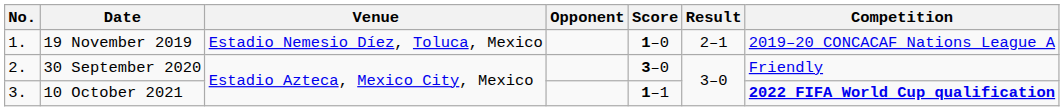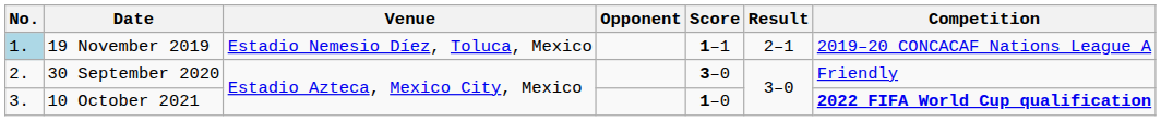 <table class="wikitable">
 <tr>
 <th>No.</th>
 <th>Date</th>
 <th>Venue</th>
 <th>Opponent</th>
 <th>Score</th>
 <th>Result</th>
 <th>Competition</th>
 </tr>
 <tr>
-<td>1.</td>
+<td style="background: lightblue;">1.</td>
 <td>19 November 2019</td>
 <td><a href='#'>Estadio Nemesio Díez</a>, <a href='#'>Toluca</a>, Mexico</td>
 <td></td>
-<td align=center><strong>1</strong>–0</td>
+<td align=center><strong>1</strong>–1</td>
 <td align=center>2–1</td>
 <td><a href='#'>2019–20 CONCACAF Nations League A</a></td>
 </tr>
 <tr>
 <td>2.</td>
 <td>30 September 2020</td>
 <td rowspan="2"><a href='#'>Estadio Azteca</a>, <a href='#'>Mexico City</a>, Mexico</td>
 <td></td>
 <td align=center><strong>3</strong>–0</td>
 <td align=center rowspan="2">3–0</td>
 <td><a href='#'>Friendly</a></td>
 </tr>
 <tr>
 <td>3.</td>
 <td>10 October 2021</td>
 <td></td>
-<td align=center><strong>1</strong>–1</td>
+<td align=center><strong>1</strong>–0</td>
 <td><strong><a href='#'>2022 FIFA World Cup qualification</a></strong></td>
 </tr>
 </table>
